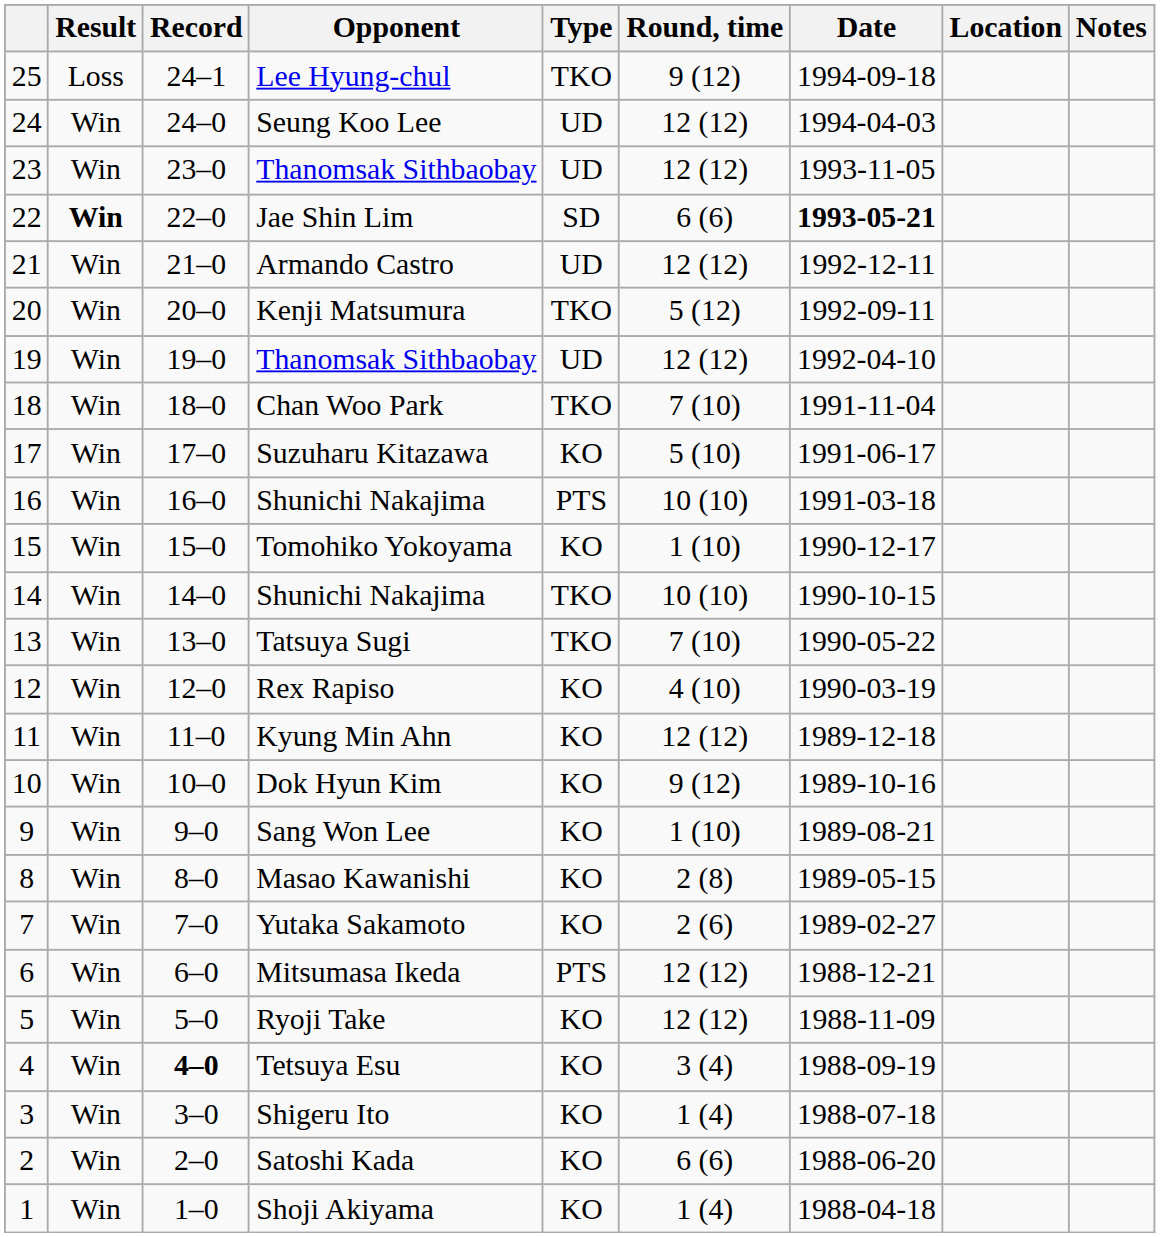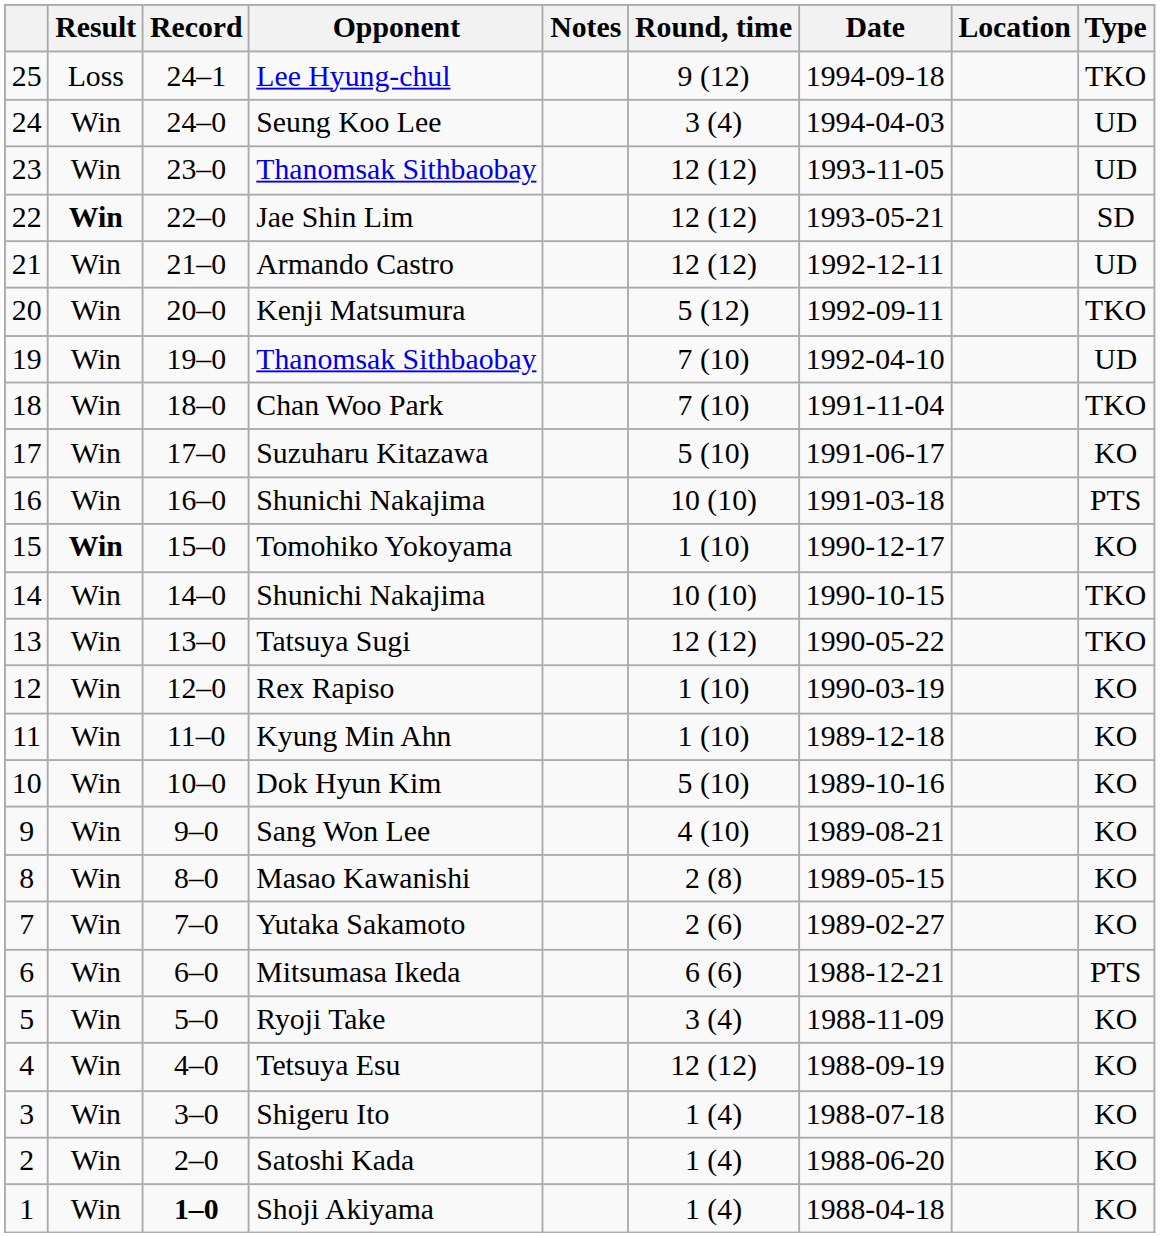 <table class=wikitable style=text-align:center>
 <tr>
 <th></th>
 <th>Result</th>
 <th>Record</th>
 <th>Opponent</th>
-<th>Type</th>
+<th>Notes</th>
 <th>Round, time</th>
 <th>Date</th>
 <th>Location</th>
-<th>Notes</th>
+<th>Type</th>
 </tr>
 <tr>
 <td>25</td>
 <td>Loss</td>
 <td>24–1</td>
 <td align=left><a href='#'>Lee Hyung-chul</a></td>
-<td>TKO</td>
+<td align=left></td>
 <td>9 (12)</td>
 <td>1994-09-18</td>
 <td align=left></td>
-<td align=left></td>
+<td>TKO</td>
 </tr>
 <tr>
 <td>24</td>
 <td>Win</td>
 <td>24–0</td>
 <td align=left>Seung Koo Lee</td>
-<td>UD</td>
-<td>12 (12)</td>
+<td align=left></td>
+<td>3 (4)</td>
 <td>1994-04-03</td>
 <td align=left></td>
-<td align=left></td>
+<td>UD</td>
 </tr>
 <tr>
 <td>23</td>
 <td>Win</td>
 <td>23–0</td>
 <td align=left><a href='#'>Thanomsak Sithbaobay</a></td>
-<td>UD</td>
+<td align=left></td>
 <td>12 (12)</td>
 <td>1993-11-05</td>
 <td align=left></td>
-<td align=left></td>
+<td>UD</td>
 </tr>
 <tr>
 <td>22</td>
 <td><strong>Win</strong></td>
 <td>22–0</td>
 <td align=left>Jae Shin Lim</td>
+<td align=left></td>
+<td>12 (12)</td>
+<td>1993-05-21</td>
+<td align=left></td>
 <td>SD</td>
-<td>6 (6)</td>
-<td><strong>1993-05-21</strong></td>
-<td align=left></td>
-<td align=left></td>
 </tr>
 <tr>
 <td>21</td>
 <td>Win</td>
 <td>21–0</td>
 <td align=left>Armando Castro</td>
-<td>UD</td>
+<td align=left></td>
 <td>12 (12)</td>
 <td>1992-12-11</td>
 <td align=left></td>
-<td align=left></td>
+<td>UD</td>
 </tr>
 <tr>
 <td>20</td>
 <td>Win</td>
 <td>20–0</td>
 <td align=left>Kenji Matsumura</td>
-<td>TKO</td>
+<td align=left></td>
 <td>5 (12)</td>
 <td>1992-09-11</td>
 <td align=left></td>
-<td align=left></td>
+<td>TKO</td>
 </tr>
 <tr>
 <td>19</td>
 <td>Win</td>
 <td>19–0</td>
 <td align=left><a href='#'>Thanomsak Sithbaobay</a></td>
-<td>UD</td>
-<td>12 (12)</td>
+<td align=left></td>
+<td>7 (10)</td>
 <td>1992-04-10</td>
 <td align=left></td>
-<td align=left></td>
+<td>UD</td>
 </tr>
 <tr>
 <td>18</td>
 <td>Win</td>
 <td>18–0</td>
 <td align=left>Chan Woo Park</td>
-<td>TKO</td>
+<td align=left></td>
 <td>7 (10)</td>
 <td>1991-11-04</td>
 <td align=left></td>
-<td align=left></td>
+<td>TKO</td>
 </tr>
 <tr>
 <td>17</td>
 <td>Win</td>
 <td>17–0</td>
 <td align=left>Suzuharu Kitazawa</td>
-<td>KO</td>
+<td align=left></td>
 <td>5 (10)</td>
 <td>1991-06-17</td>
 <td align=left></td>
-<td align=left></td>
+<td>KO</td>
 </tr>
 <tr>
 <td>16</td>
 <td>Win</td>
 <td>16–0</td>
 <td align=left>Shunichi Nakajima</td>
-<td>PTS</td>
+<td align=left></td>
 <td>10 (10)</td>
 <td>1991-03-18</td>
 <td align=left></td>
-<td align=left></td>
+<td>PTS</td>
 </tr>
 <tr>
 <td>15</td>
-<td>Win</td>
+<td><strong>Win</strong></td>
 <td>15–0</td>
 <td align=left>Tomohiko Yokoyama</td>
-<td>KO</td>
+<td align=left></td>
 <td>1 (10)</td>
 <td>1990-12-17</td>
 <td align=left></td>
-<td align=left></td>
+<td>KO</td>
 </tr>
 <tr>
 <td>14</td>
 <td>Win</td>
 <td>14–0</td>
 <td align=left>Shunichi Nakajima</td>
-<td>TKO</td>
+<td align=left></td>
 <td>10 (10)</td>
 <td>1990-10-15</td>
 <td align=left></td>
-<td align=left></td>
+<td>TKO</td>
 </tr>
 <tr>
 <td>13</td>
 <td>Win</td>
 <td>13–0</td>
 <td align=left>Tatsuya Sugi</td>
-<td>TKO</td>
-<td>7 (10)</td>
+<td align=left></td>
+<td>12 (12)</td>
 <td>1990-05-22</td>
 <td align=left></td>
-<td align=left></td>
+<td>TKO</td>
 </tr>
 <tr>
 <td>12</td>
 <td>Win</td>
 <td>12–0</td>
 <td align=left>Rex Rapiso</td>
-<td>KO</td>
-<td>4 (10)</td>
+<td align=left></td>
+<td>1 (10)</td>
 <td>1990-03-19</td>
 <td align=left></td>
-<td align=left></td>
+<td>KO</td>
 </tr>
 <tr>
 <td>11</td>
 <td>Win</td>
 <td>11–0</td>
 <td align=left>Kyung Min Ahn</td>
-<td>KO</td>
-<td>12 (12)</td>
+<td align=left></td>
+<td>1 (10)</td>
 <td>1989-12-18</td>
 <td align=left></td>
-<td align=left></td>
+<td>KO</td>
 </tr>
 <tr>
 <td>10</td>
 <td>Win</td>
 <td>10–0</td>
 <td align=left>Dok Hyun Kim</td>
-<td>KO</td>
-<td>9 (12)</td>
+<td align=left></td>
+<td>5 (10)</td>
 <td>1989-10-16</td>
 <td align=left></td>
-<td align=left></td>
+<td>KO</td>
 </tr>
 <tr>
 <td>9</td>
 <td>Win</td>
 <td>9–0</td>
 <td align=left>Sang Won Lee</td>
-<td>KO</td>
-<td>1 (10)</td>
+<td align=left></td>
+<td>4 (10)</td>
 <td>1989-08-21</td>
 <td align=left></td>
-<td align=left></td>
+<td>KO</td>
 </tr>
 <tr>
 <td>8</td>
 <td>Win</td>
 <td>8–0</td>
 <td align=left>Masao Kawanishi</td>
-<td>KO</td>
+<td align=left></td>
 <td>2 (8)</td>
 <td>1989-05-15</td>
 <td align=left></td>
-<td align=left></td>
+<td>KO</td>
 </tr>
 <tr>
 <td>7</td>
 <td>Win</td>
 <td>7–0</td>
 <td align=left>Yutaka Sakamoto</td>
-<td>KO</td>
+<td align=left></td>
 <td>2 (6)</td>
 <td>1989-02-27</td>
 <td align=left></td>
-<td align=left></td>
+<td>KO</td>
 </tr>
 <tr>
 <td>6</td>
 <td>Win</td>
 <td>6–0</td>
 <td align=left>Mitsumasa Ikeda</td>
-<td>PTS</td>
-<td>12 (12)</td>
+<td align=left></td>
+<td>6 (6)</td>
 <td>1988-12-21</td>
 <td align=left></td>
-<td align=left></td>
+<td>PTS</td>
 </tr>
 <tr>
 <td>5</td>
 <td>Win</td>
 <td>5–0</td>
 <td align=left>Ryoji Take</td>
-<td>KO</td>
-<td>12 (12)</td>
+<td align=left></td>
+<td>3 (4)</td>
 <td>1988-11-09</td>
 <td align=left></td>
-<td align=left></td>
+<td>KO</td>
 </tr>
 <tr>
 <td>4</td>
 <td>Win</td>
-<td><strong>4–0</strong></td>
+<td>4–0</td>
 <td align=left>Tetsuya Esu</td>
-<td>KO</td>
-<td>3 (4)</td>
+<td align=left></td>
+<td>12 (12)</td>
 <td>1988-09-19</td>
 <td align=left></td>
-<td align=left></td>
+<td>KO</td>
 </tr>
 <tr>
 <td>3</td>
 <td>Win</td>
 <td>3–0</td>
 <td align=left>Shigeru Ito</td>
-<td>KO</td>
+<td align=left></td>
 <td>1 (4)</td>
 <td>1988-07-18</td>
 <td align=left></td>
-<td align=left></td>
+<td>KO</td>
 </tr>
 <tr>
 <td>2</td>
 <td>Win</td>
 <td>2–0</td>
 <td align=left>Satoshi Kada</td>
-<td>KO</td>
-<td>6 (6)</td>
+<td align=left></td>
+<td>1 (4)</td>
 <td>1988-06-20</td>
 <td align=left></td>
-<td align=left></td>
+<td>KO</td>
 </tr>
 <tr>
 <td>1</td>
 <td>Win</td>
-<td>1–0</td>
+<td><strong>1–0</strong></td>
 <td align=left>Shoji Akiyama</td>
-<td>KO</td>
+<td align=left></td>
 <td>1 (4)</td>
 <td>1988-04-18</td>
 <td align=left></td>
-<td align=left></td>
+<td>KO</td>
 </tr>
 </table>
